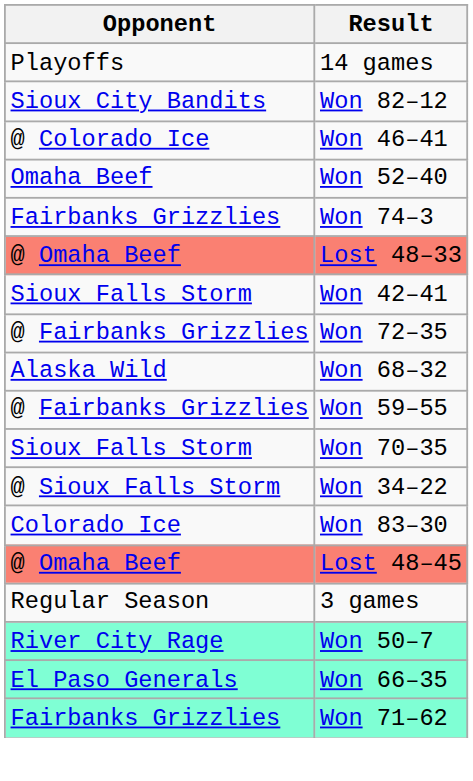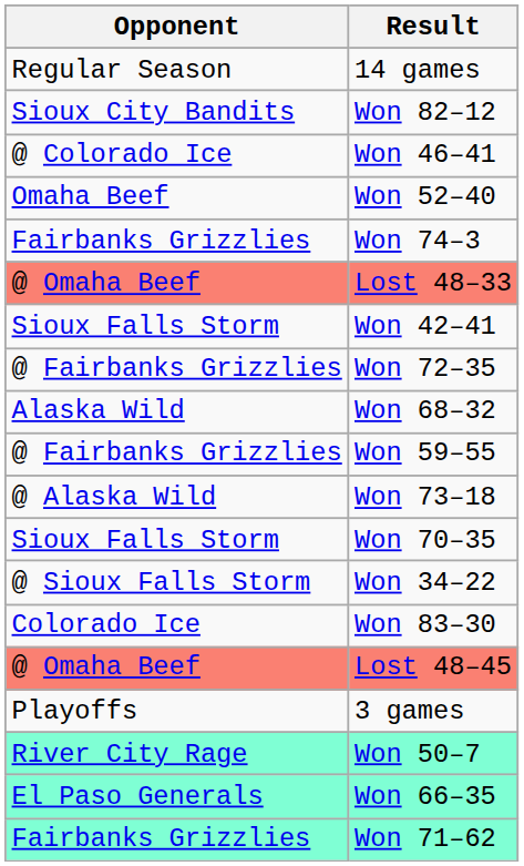 <table class="wikitable">
 <tr>
 <th>Opponent</th>
 <th>Result</th>
 </tr>
 <tr>
-<td>Playoffs</td>
+<td>Regular Season</td>
 <td>14 games</td>
 </tr>
 <tr>
 <td><a href='#'>Sioux City Bandits</a></td>
 <td><a href='#'>Won</a> 82–12</td>
 </tr>
 <tr>
 <td>@ <a href='#'>Colorado Ice</a></td>
 <td><a href='#'>Won</a> 46–41</td>
 </tr>
 <tr>
 <td><a href='#'>Omaha Beef</a></td>
 <td><a href='#'>Won</a> 52–40</td>
 </tr>
 <tr>
 <td><a href='#'>Fairbanks Grizzlies</a></td>
 <td><a href='#'>Won</a> 74–3</td>
 </tr>
 <tr>
 <td bgcolor="#FA8072">@ <a href='#'>Omaha Beef</a></td>
 <td bgcolor="#FA8072"><a href='#'>Lost</a> 48–33</td>
 </tr>
 <tr>
 <td><a href='#'>Sioux Falls Storm</a></td>
 <td><a href='#'>Won</a> 42–41</td>
 </tr>
 <tr>
 <td>@ <a href='#'>Fairbanks Grizzlies</a></td>
 <td><a href='#'>Won</a> 72–35</td>
 </tr>
 <tr>
 <td><a href='#'>Alaska Wild</a></td>
 <td><a href='#'>Won</a> 68–32</td>
 </tr>
 <tr>
 <td>@ <a href='#'>Fairbanks Grizzlies</a></td>
 <td><a href='#'>Won</a> 59–55</td>
 </tr>
 <tr>
+<td>@ <a href='#'>Alaska Wild</a></td>
+<td><a href='#'>Won</a> 73–18</td>
+</tr>
+<tr>
 <td><a href='#'>Sioux Falls Storm</a></td>
 <td><a href='#'>Won</a> 70–35</td>
 </tr>
 <tr>
 <td>@ <a href='#'>Sioux Falls Storm</a></td>
 <td><a href='#'>Won</a> 34–22</td>
 </tr>
 <tr>
 <td><a href='#'>Colorado Ice</a></td>
 <td><a href='#'>Won</a> 83–30</td>
 </tr>
 <tr>
 <td bgcolor="#FA8072">@ <a href='#'>Omaha Beef</a></td>
 <td bgcolor="#FA8072"><a href='#'>Lost</a> 48–45</td>
 </tr>
 <tr>
-<td>Regular Season</td>
+<td>Playoffs</td>
 <td>3 games</td>
 </tr>
 <tr>
 <td bgcolor="#7FFFD4"><a href='#'>River City Rage</a></td>
 <td bgcolor="#7FFFD4"><a href='#'>Won</a> 50–7</td>
 </tr>
 <tr>
 <td bgcolor="#7FFFD4"><a href='#'>El Paso Generals</a></td>
 <td bgcolor="#7FFFD4"><a href='#'>Won</a> 66–35</td>
 </tr>
 <tr>
 <td bgcolor="#7FFFD4"><a href='#'>Fairbanks Grizzlies</a></td>
 <td bgcolor="#7FFFD4"><a href='#'>Won</a> 71–62</td>
 </tr>
 </table>
